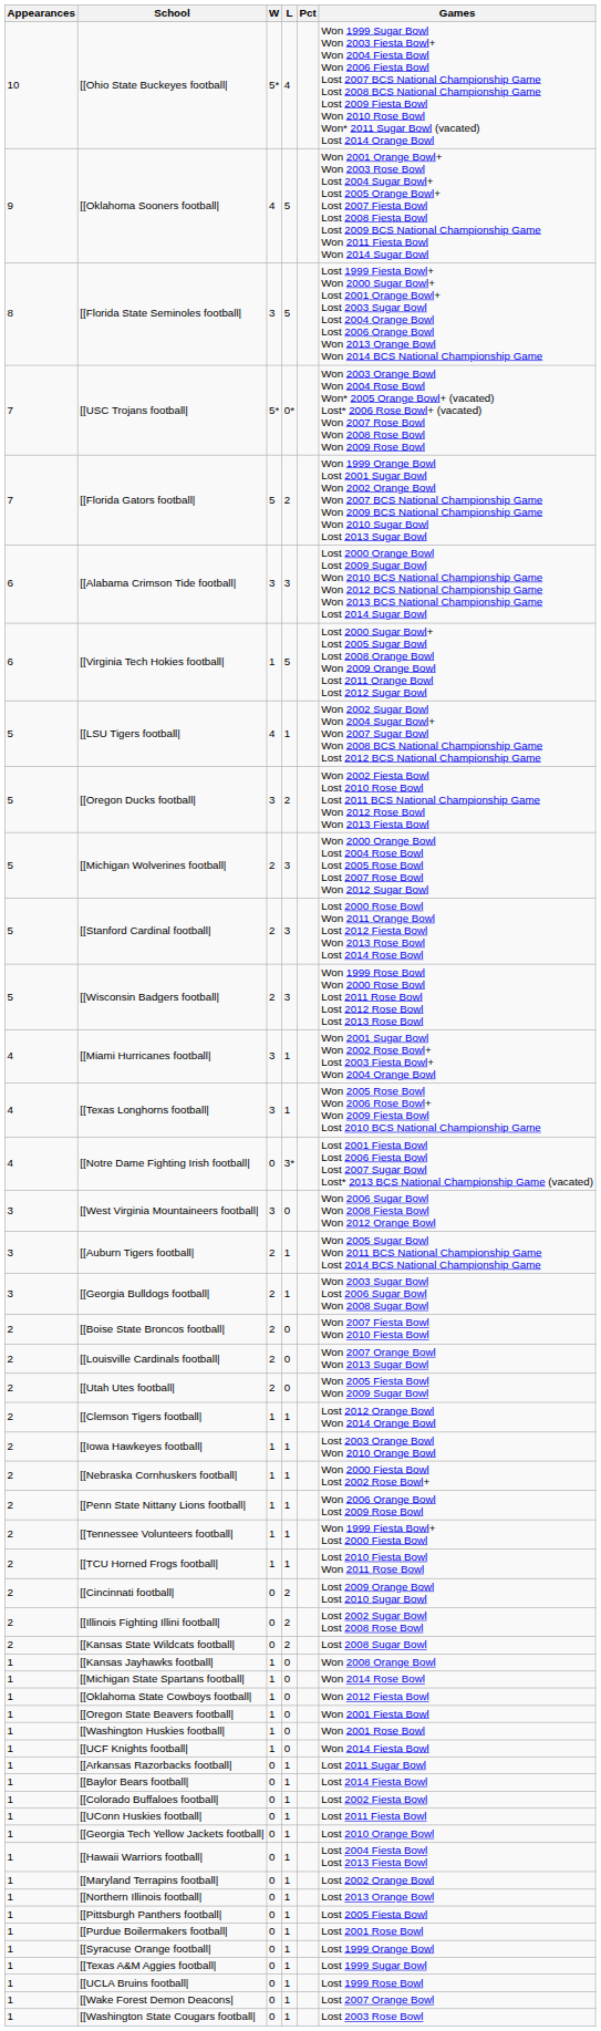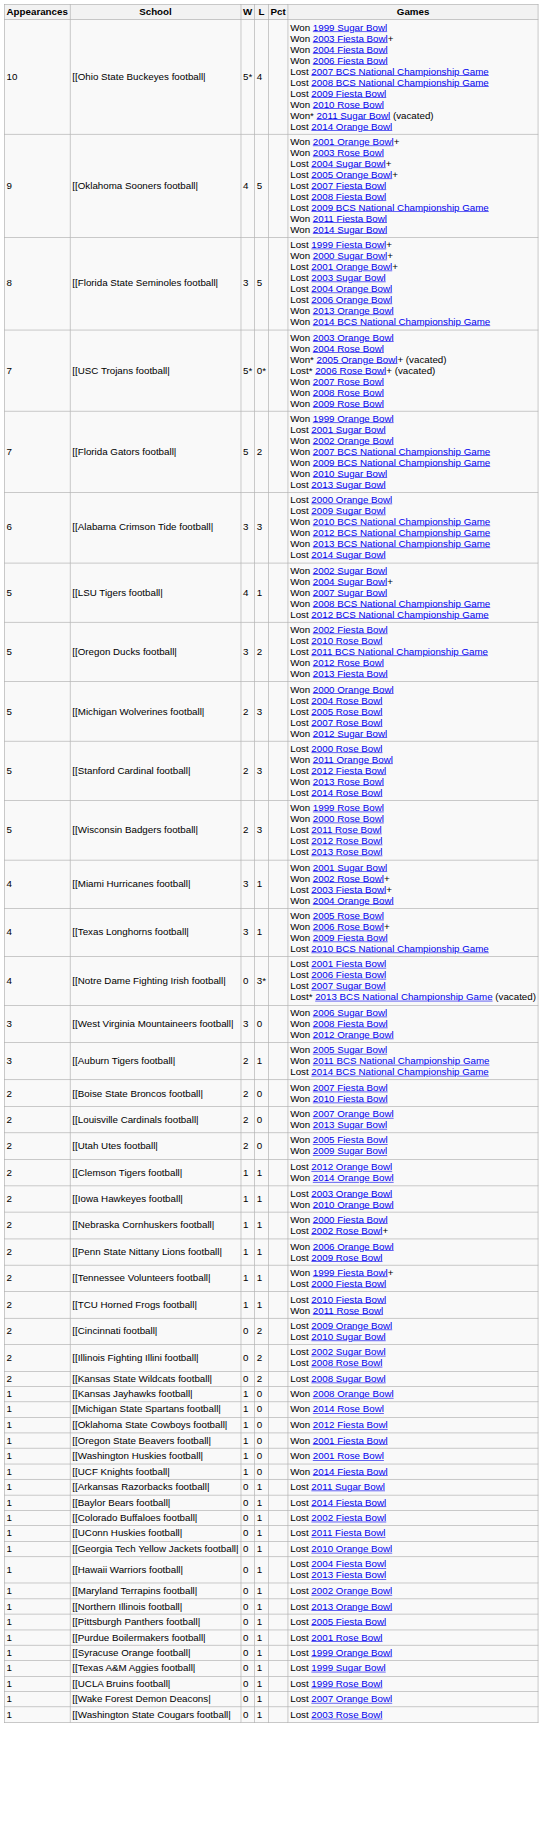 <table class="wikitable sortable">
 <tr>
 <th>Appearances</th>
 <th>School</th>
 <th>W</th>
 <th>L</th>
 <th>Pct</th>
 <th ! class="unsortable">Games</th>
 </tr>
 <tr>
 <td>10</td>
 <td style=>[[Ohio State Buckeyes football|</td>
 <td>5*</td>
 <td>4</td>
 <td></td>
 <td>Won <a href='#'>1999 Sugar Bowl</a><br>Won <a href='#'>2003 Fiesta Bowl</a>+<br>Won <a href='#'>2004 Fiesta Bowl</a><br>Won <a href='#'>2006 Fiesta Bowl</a><br>Lost <a href='#'>2007 BCS National Championship Game</a><br>Lost <a href='#'>2008 BCS National Championship Game</a><br>Lost <a href='#'>2009 Fiesta Bowl</a><br>Won <a href='#'>2010 Rose Bowl</a><br>Won*  <a href='#'>2011 Sugar Bowl</a> (vacated)<br>Lost <a href='#'>2014 Orange Bowl</a></td>
 </tr>
 <tr>
 <td>9</td>
 <td style=>[[Oklahoma Sooners football|</td>
 <td>4</td>
 <td>5</td>
 <td></td>
 <td>Won <a href='#'>2001 Orange Bowl</a>+<br>Won <a href='#'>2003 Rose Bowl</a><br>Lost <a href='#'>2004 Sugar Bowl</a>+<br>Lost <a href='#'>2005 Orange Bowl</a>+<br>Lost <a href='#'>2007 Fiesta Bowl</a><br>Lost <a href='#'>2008 Fiesta Bowl</a><br>Lost <a href='#'>2009 BCS National Championship Game</a><br>Won <a href='#'>2011 Fiesta Bowl</a><br>Won <a href='#'>2014 Sugar Bowl</a></td>
 </tr>
 <tr>
 <td>8</td>
 <td style=>[[Florida State Seminoles football|</td>
 <td>3</td>
 <td>5</td>
 <td></td>
 <td>Lost <a href='#'>1999 Fiesta Bowl</a>+<br>Won <a href='#'>2000 Sugar Bowl</a>+<br>Lost <a href='#'>2001 Orange Bowl</a>+<br>Lost <a href='#'>2003 Sugar Bowl</a><br>Lost <a href='#'>2004 Orange Bowl</a><br>Lost <a href='#'>2006 Orange Bowl</a><br>Won <a href='#'>2013 Orange Bowl</a><br>Won <a href='#'>2014 BCS National Championship Game</a></td>
 </tr>
 <tr>
 <td>7</td>
 <td style=>[[USC Trojans football|</td>
 <td>5*</td>
 <td>0*</td>
 <td></td>
 <td>Won <a href='#'>2003 Orange Bowl</a><br>Won <a href='#'>2004 Rose Bowl</a><br>Won* <a href='#'>2005 Orange Bowl</a>+ (vacated)<br>Lost*  <a href='#'>2006 Rose Bowl</a>+ (vacated) <br>Won <a href='#'>2007 Rose Bowl</a><br>Won <a href='#'>2008 Rose Bowl</a><br>Won <a href='#'>2009 Rose Bowl</a></td>
 </tr>
 <tr>
 <td>7</td>
 <td style=>[[Florida Gators football|</td>
 <td>5</td>
 <td>2</td>
 <td></td>
 <td>Won <a href='#'>1999 Orange Bowl</a><br>Lost <a href='#'>2001 Sugar Bowl</a><br>Won <a href='#'>2002 Orange Bowl</a><br>Won <a href='#'>2007 BCS National Championship Game</a><br>Won <a href='#'>2009 BCS National Championship Game</a><br>Won <a href='#'>2010 Sugar Bowl</a><br>Lost <a href='#'>2013 Sugar Bowl</a></td>
 </tr>
 <tr>
 <td>6</td>
 <td style=>[[Alabama Crimson Tide football|</td>
 <td>3</td>
 <td>3</td>
 <td></td>
 <td>Lost <a href='#'>2000 Orange Bowl</a><br>Lost <a href='#'>2009 Sugar Bowl</a><br>Won <a href='#'>2010 BCS National Championship Game</a><br>Won <a href='#'>2012 BCS National Championship Game</a><br>Won <a href='#'>2013 BCS National Championship Game</a><br>Lost <a href='#'>2014 Sugar Bowl</a></td>
-</tr>
-<tr>
-<td>6</td>
-<td style=>[[Virginia Tech Hokies football|</td>
-<td>1</td>
-<td>5</td>
-<td></td>
-<td>Lost <a href='#'>2000 Sugar Bowl</a>+<br>Lost <a href='#'>2005 Sugar Bowl</a><br>Lost <a href='#'>2008 Orange Bowl</a><br>Won <a href='#'>2009 Orange Bowl</a><br>Lost <a href='#'>2011 Orange Bowl</a><br>Lost <a href='#'>2012 Sugar Bowl</a></td>
 </tr>
 <tr>
 <td>5</td>
 <td style=>[[LSU Tigers football|</td>
 <td>4</td>
 <td>1</td>
 <td></td>
 <td>Won <a href='#'>2002 Sugar Bowl</a><br>Won <a href='#'>2004 Sugar Bowl</a>+<br>Won <a href='#'>2007 Sugar Bowl</a><br>Won <a href='#'>2008 BCS National Championship Game</a><br>Lost <a href='#'>2012 BCS National Championship Game</a></td>
 </tr>
 <tr>
 <td>5</td>
 <td style=>[[Oregon Ducks football|</td>
 <td>3</td>
 <td>2</td>
 <td></td>
 <td>Won <a href='#'>2002 Fiesta Bowl</a><br>Lost <a href='#'>2010 Rose Bowl</a><br>Lost <a href='#'>2011 BCS National Championship Game</a><br>Won <a href='#'>2012 Rose Bowl</a><br>Won <a href='#'>2013 Fiesta Bowl</a></td>
 </tr>
 <tr>
 <td>5</td>
 <td style=>[[Michigan Wolverines football|</td>
 <td>2</td>
 <td>3</td>
 <td></td>
 <td>Won <a href='#'>2000 Orange Bowl</a><br>Lost <a href='#'>2004 Rose Bowl</a><br>Lost <a href='#'>2005 Rose Bowl</a><br>Lost <a href='#'>2007 Rose Bowl</a><br>Won <a href='#'>2012 Sugar Bowl</a></td>
 </tr>
 <tr>
 <td>5</td>
 <td style=>[[Stanford Cardinal football|</td>
 <td>2</td>
 <td>3</td>
 <td></td>
 <td>Lost <a href='#'>2000 Rose Bowl</a><br>Won <a href='#'>2011 Orange Bowl</a><br>Lost <a href='#'>2012 Fiesta Bowl</a><br>Won <a href='#'>2013 Rose Bowl</a><br>Lost  <a href='#'>2014 Rose Bowl</a></td>
 </tr>
 <tr>
 <td>5</td>
 <td style=>[[Wisconsin Badgers football|</td>
 <td>2</td>
 <td>3</td>
 <td></td>
 <td>Won <a href='#'>1999 Rose Bowl</a><br>Won <a href='#'>2000 Rose Bowl</a><br>Lost <a href='#'>2011 Rose Bowl</a><br>Lost <a href='#'>2012 Rose Bowl</a><br>Lost <a href='#'>2013 Rose Bowl</a></td>
 </tr>
 <tr>
 <td>4</td>
 <td style=>[[Miami Hurricanes football|</td>
 <td>3</td>
 <td>1</td>
 <td></td>
 <td>Won <a href='#'>2001 Sugar Bowl</a><br>Won <a href='#'>2002 Rose Bowl</a>+<br>Lost <a href='#'>2003 Fiesta Bowl</a>+<br>Won <a href='#'>2004 Orange Bowl</a></td>
 </tr>
 <tr>
 <td>4</td>
 <td style=>[[Texas Longhorns football|</td>
 <td>3</td>
 <td>1</td>
 <td></td>
 <td>Won <a href='#'>2005 Rose Bowl</a><br>Won <a href='#'>2006 Rose Bowl</a>+<br>Won <a href='#'>2009 Fiesta Bowl</a><br>Lost <a href='#'>2010 BCS National Championship Game</a></td>
 </tr>
 <tr>
 <td>4</td>
 <td style=>[[Notre Dame Fighting Irish football|</td>
 <td>0</td>
 <td>3*</td>
 <td></td>
 <td>Lost <a href='#'>2001 Fiesta Bowl</a><br>Lost <a href='#'>2006 Fiesta Bowl</a><br>Lost <a href='#'>2007 Sugar Bowl</a><br>Lost* <a href='#'>2013 BCS National Championship Game</a> (vacated)</td>
 </tr>
 <tr>
 <td>3</td>
 <td style=>[[West Virginia Mountaineers football|</td>
 <td>3</td>
 <td>0</td>
 <td></td>
 <td>Won <a href='#'>2006 Sugar Bowl</a><br>Won <a href='#'>2008 Fiesta Bowl</a><br>Won  <a href='#'>2012 Orange Bowl</a></td>
 </tr>
 <tr>
 <td>3</td>
 <td style=>[[Auburn Tigers football|</td>
 <td>2</td>
 <td>1</td>
 <td></td>
 <td>Won <a href='#'>2005 Sugar Bowl</a><br>Won  <a href='#'>2011 BCS National Championship Game</a><br>Lost <a href='#'>2014 BCS National Championship Game</a></td>
-</tr>
-<tr>
-<td>3</td>
-<td style=>[[Georgia Bulldogs football|</td>
-<td>2</td>
-<td>1</td>
-<td></td>
-<td>Won <a href='#'>2003 Sugar Bowl</a><br>Lost <a href='#'>2006 Sugar Bowl</a><br>Won  <a href='#'>2008 Sugar Bowl</a></td>
 </tr>
 <tr>
 <td>2</td>
 <td style=>[[Boise State Broncos football|</td>
 <td>2</td>
 <td>0</td>
 <td></td>
 <td>Won <a href='#'>2007 Fiesta Bowl</a><br>Won  <a href='#'>2010 Fiesta Bowl</a></td>
 </tr>
 <tr>
 <td>2</td>
 <td style=>[[Louisville Cardinals football|</td>
 <td>2</td>
 <td>0</td>
 <td></td>
 <td>Won <a href='#'>2007 Orange Bowl</a><br>Won <a href='#'>2013 Sugar Bowl</a></td>
 </tr>
 <tr>
 <td>2</td>
 <td style=>[[Utah Utes football|</td>
 <td>2</td>
 <td>0</td>
 <td></td>
 <td>Won <a href='#'>2005 Fiesta Bowl</a><br>Won <a href='#'>2009 Sugar Bowl</a></td>
 </tr>
 <tr>
 <td>2</td>
 <td style=>[[Clemson Tigers football|</td>
 <td>1</td>
 <td>1</td>
 <td></td>
 <td>Lost <a href='#'>2012 Orange Bowl</a><br>Won <a href='#'>2014 Orange Bowl</a></td>
 </tr>
 <tr>
 <td>2</td>
 <td style=>[[Iowa Hawkeyes football|</td>
 <td>1</td>
 <td>1</td>
 <td></td>
 <td>Lost <a href='#'>2003 Orange Bowl</a><br>Won  <a href='#'>2010 Orange Bowl</a></td>
 </tr>
 <tr>
 <td>2</td>
 <td style=>[[Nebraska Cornhuskers football|</td>
 <td>1</td>
 <td>1</td>
 <td></td>
 <td>Won <a href='#'>2000 Fiesta Bowl</a><br>Lost <a href='#'>2002 Rose Bowl</a>+</td>
 </tr>
 <tr>
 <td>2</td>
 <td style=>[[Penn State Nittany Lions football|</td>
 <td>1</td>
 <td>1</td>
 <td></td>
 <td>Won <a href='#'>2006 Orange Bowl</a><br>Lost <a href='#'>2009 Rose Bowl</a></td>
 </tr>
 <tr>
 <td>2</td>
 <td style=>[[Tennessee Volunteers football|</td>
 <td>1</td>
 <td>1</td>
 <td></td>
 <td>Won <a href='#'>1999 Fiesta Bowl</a>+<br>Lost <a href='#'>2000 Fiesta Bowl</a></td>
 </tr>
 <tr>
 <td>2</td>
 <td style=>[[TCU Horned Frogs football|</td>
 <td>1</td>
 <td>1</td>
 <td></td>
 <td>Lost <a href='#'>2010 Fiesta Bowl</a><br>Won  <a href='#'>2011 Rose Bowl</a></td>
 </tr>
 <tr>
 <td>2</td>
 <td style=>[[Cincinnati football|</td>
 <td>0</td>
 <td>2</td>
 <td></td>
 <td>Lost <a href='#'>2009 Orange Bowl</a><br>Lost <a href='#'>2010 Sugar Bowl</a></td>
 </tr>
 <tr>
 <td>2</td>
 <td style=>[[Illinois Fighting Illini football|</td>
 <td>0</td>
 <td>2</td>
 <td></td>
 <td>Lost <a href='#'>2002 Sugar Bowl</a><br>Lost <a href='#'>2008 Rose Bowl</a></td>
 </tr>
 <tr>
 <td>2</td>
 <td style=>[[Kansas State Wildcats football|</td>
 <td>0</td>
 <td>2</td>
 <td></td>
 <td>Lost <a href='#'>2008 Sugar Bowl</a></td>
 </tr>
 <tr>
 <td>1</td>
 <td style=>[[Kansas Jayhawks football|</td>
 <td>1</td>
 <td>0</td>
 <td></td>
 <td>Won <a href='#'>2008 Orange Bowl</a></td>
 </tr>
 <tr>
 <td>1</td>
 <td style=>[[Michigan State Spartans football|</td>
 <td>1</td>
 <td>0</td>
 <td></td>
 <td>Won <a href='#'>2014 Rose Bowl</a></td>
 </tr>
 <tr>
 <td>1</td>
 <td style=>[[Oklahoma State Cowboys football|</td>
 <td>1</td>
 <td>0</td>
 <td></td>
 <td>Won <a href='#'>2012 Fiesta Bowl</a></td>
 </tr>
 <tr>
 <td>1</td>
 <td style=>[[Oregon State Beavers football|</td>
 <td>1</td>
 <td>0</td>
 <td></td>
 <td>Won <a href='#'>2001 Fiesta Bowl</a></td>
 </tr>
 <tr>
 <td>1</td>
 <td style=>[[Washington Huskies football|</td>
 <td>1</td>
 <td>0</td>
 <td></td>
 <td>Won <a href='#'>2001 Rose Bowl</a></td>
 </tr>
 <tr>
 <td>1</td>
 <td style=>[[UCF Knights football|</td>
 <td>1</td>
 <td>0</td>
 <td></td>
 <td>Won <a href='#'>2014 Fiesta Bowl</a></td>
 </tr>
 <tr>
 <td>1</td>
 <td style=>[[Arkansas Razorbacks football|</td>
 <td>0</td>
 <td>1</td>
 <td></td>
 <td>Lost <a href='#'>2011 Sugar Bowl</a></td>
 </tr>
 <tr>
 <td>1</td>
 <td style=>[[Baylor Bears football|</td>
 <td>0</td>
 <td>1</td>
 <td></td>
 <td>Lost <a href='#'>2014 Fiesta Bowl</a></td>
 </tr>
 <tr>
 <td>1</td>
 <td style=>[[Colorado Buffaloes football|</td>
 <td>0</td>
 <td>1</td>
 <td></td>
 <td>Lost <a href='#'>2002 Fiesta Bowl</a></td>
 </tr>
 <tr>
 <td>1</td>
 <td style=>[[UConn Huskies football|</td>
 <td>0</td>
 <td>1</td>
 <td></td>
 <td>Lost <a href='#'>2011 Fiesta Bowl</a></td>
 </tr>
 <tr>
 <td>1</td>
 <td style=>[[Georgia Tech Yellow Jackets football|</td>
 <td>0</td>
 <td>1</td>
 <td></td>
 <td>Lost <a href='#'>2010 Orange Bowl</a></td>
 </tr>
 <tr>
 <td>1</td>
 <td style=>[[Hawaii Warriors football|</td>
 <td>0</td>
 <td>1</td>
 <td></td>
 <td>Lost <a href='#'>2004 Fiesta Bowl</a><br>Lost <a href='#'>2013 Fiesta Bowl</a></td>
 </tr>
 <tr>
 <td>1</td>
 <td style=>[[Maryland Terrapins football|</td>
 <td>0</td>
 <td>1</td>
 <td></td>
 <td>Lost <a href='#'>2002 Orange Bowl</a></td>
 </tr>
 <tr>
 <td>1</td>
 <td style=>[[Northern Illinois football|</td>
 <td>0</td>
 <td>1</td>
 <td></td>
 <td>Lost <a href='#'>2013 Orange Bowl</a></td>
 </tr>
 <tr>
 <td>1</td>
 <td style=>[[Pittsburgh Panthers football|</td>
 <td>0</td>
 <td>1</td>
 <td></td>
 <td>Lost <a href='#'>2005 Fiesta Bowl</a></td>
 </tr>
 <tr>
 <td>1</td>
 <td style=>[[Purdue Boilermakers football|</td>
 <td>0</td>
 <td>1</td>
 <td></td>
 <td>Lost <a href='#'>2001 Rose Bowl</a></td>
 </tr>
 <tr>
 <td>1</td>
 <td style=>[[Syracuse Orange football|</td>
 <td>0</td>
 <td>1</td>
 <td></td>
 <td>Lost <a href='#'>1999 Orange Bowl</a></td>
 </tr>
 <tr>
 <td>1</td>
 <td style=>[[Texas A&M Aggies football|</td>
 <td>0</td>
 <td>1</td>
 <td></td>
 <td>Lost <a href='#'>1999 Sugar Bowl</a></td>
 </tr>
 <tr>
 <td>1</td>
 <td style=>[[UCLA Bruins football|</td>
 <td>0</td>
 <td>1</td>
 <td></td>
 <td>Lost <a href='#'>1999 Rose Bowl</a></td>
 </tr>
 <tr>
 <td>1</td>
 <td style=>[[Wake Forest Demon Deacons|</td>
 <td>0</td>
 <td>1</td>
 <td></td>
 <td>Lost <a href='#'>2007 Orange Bowl</a></td>
 </tr>
 <tr>
 <td>1</td>
 <td style=>[[Washington State Cougars football|</td>
 <td>0</td>
 <td>1</td>
 <td></td>
 <td>Lost <a href='#'>2003 Rose Bowl</a></td>
 </tr>
 </table>
